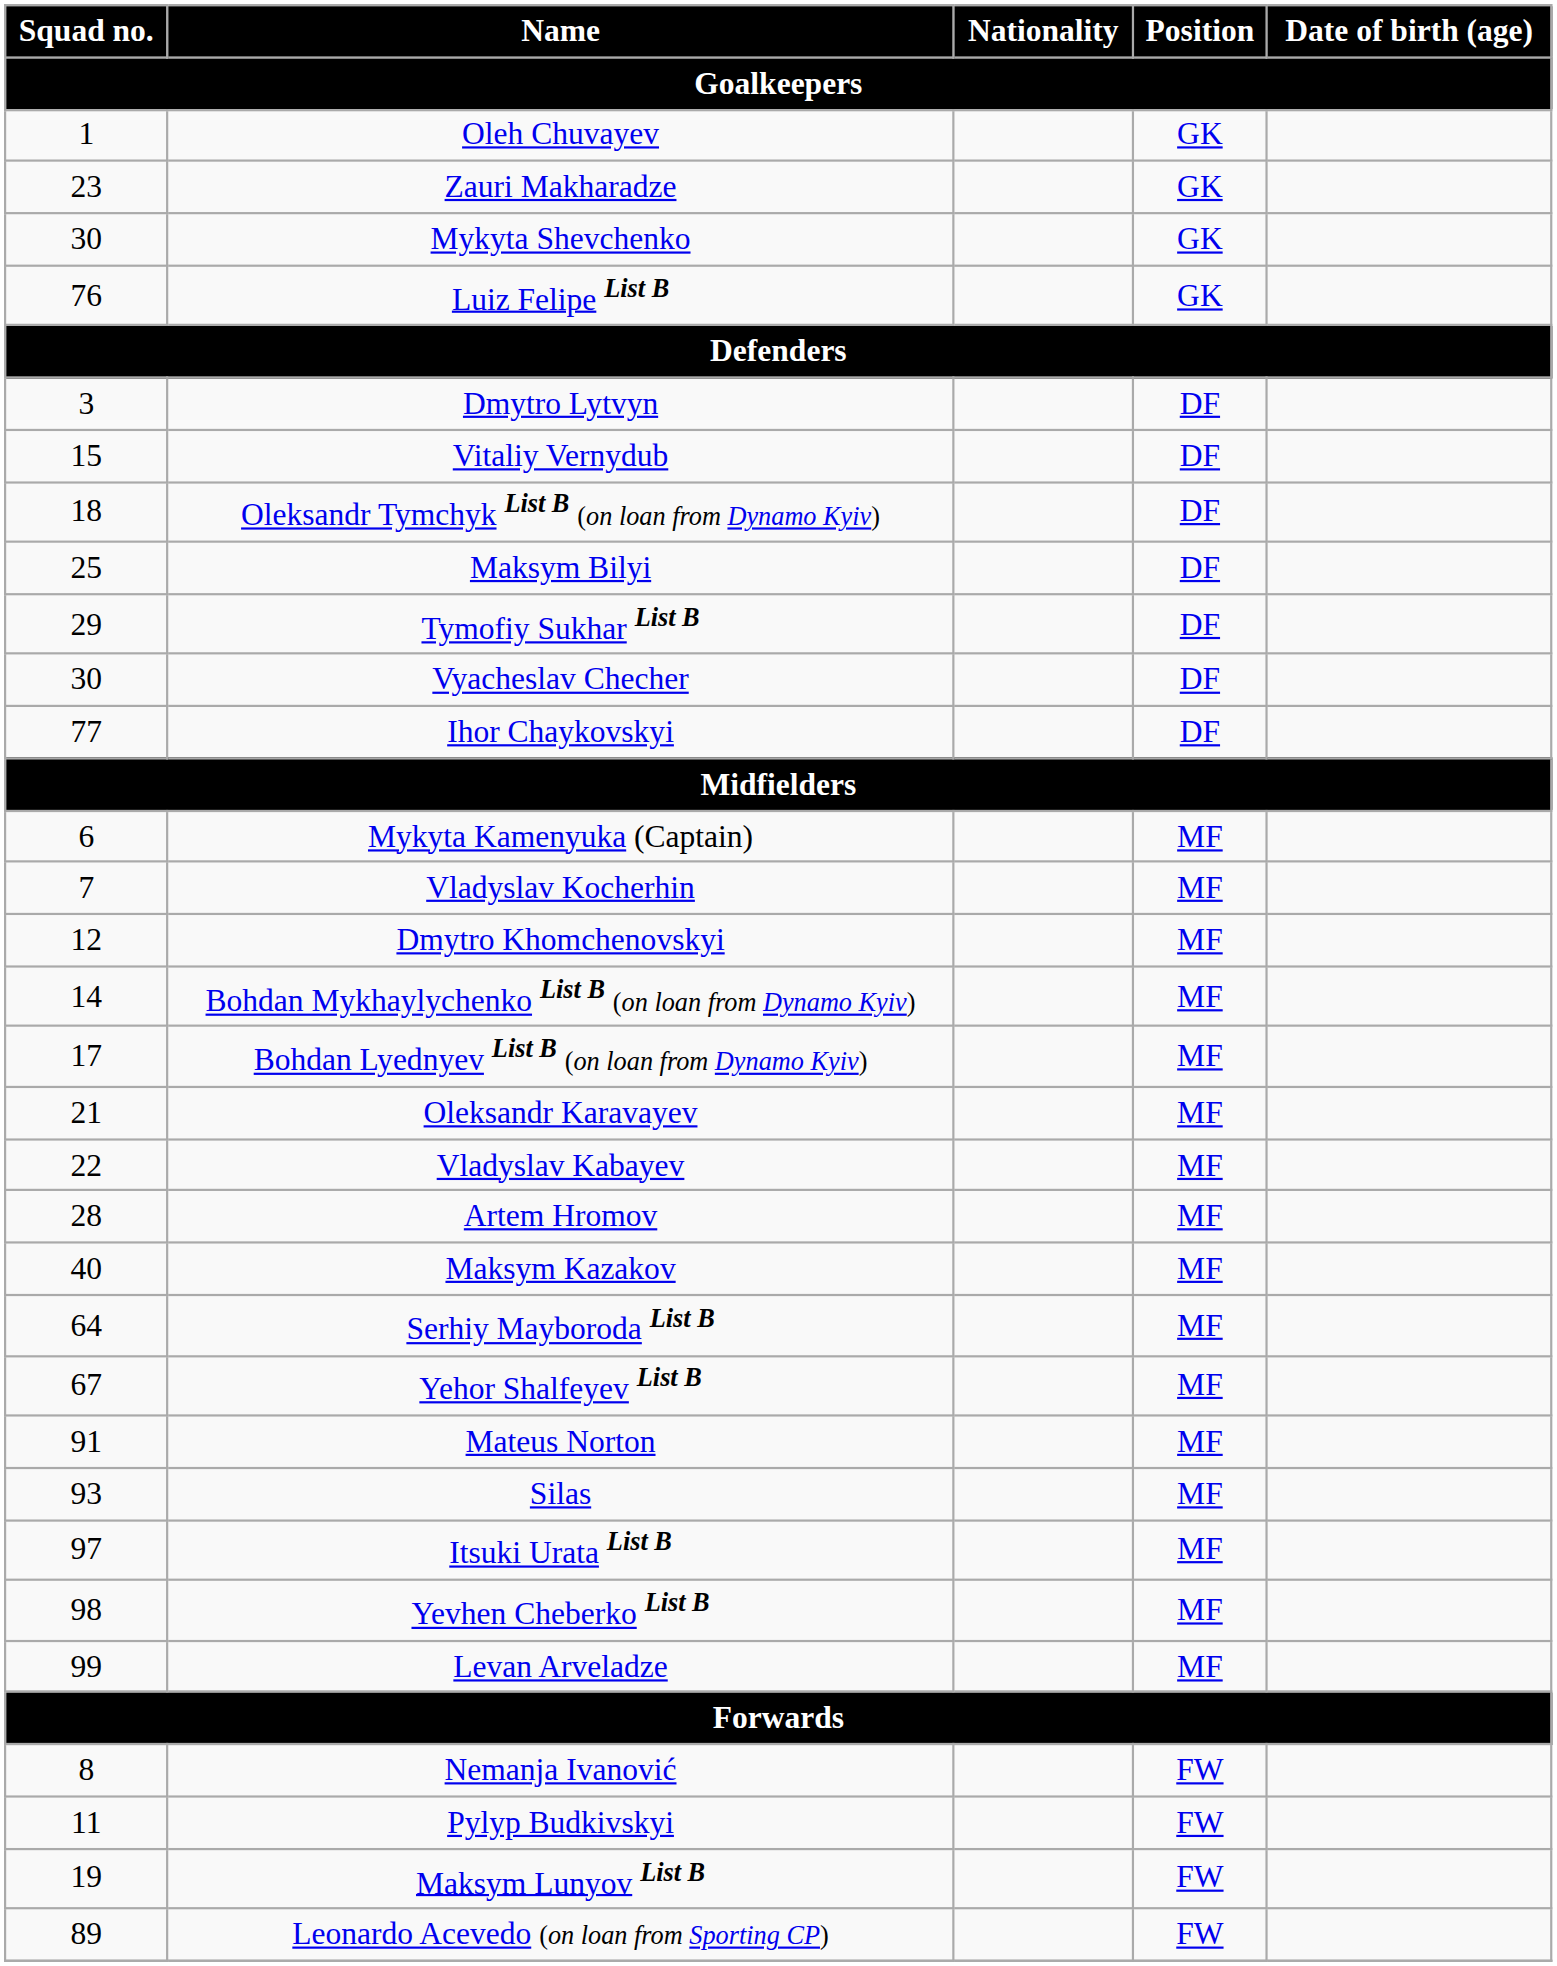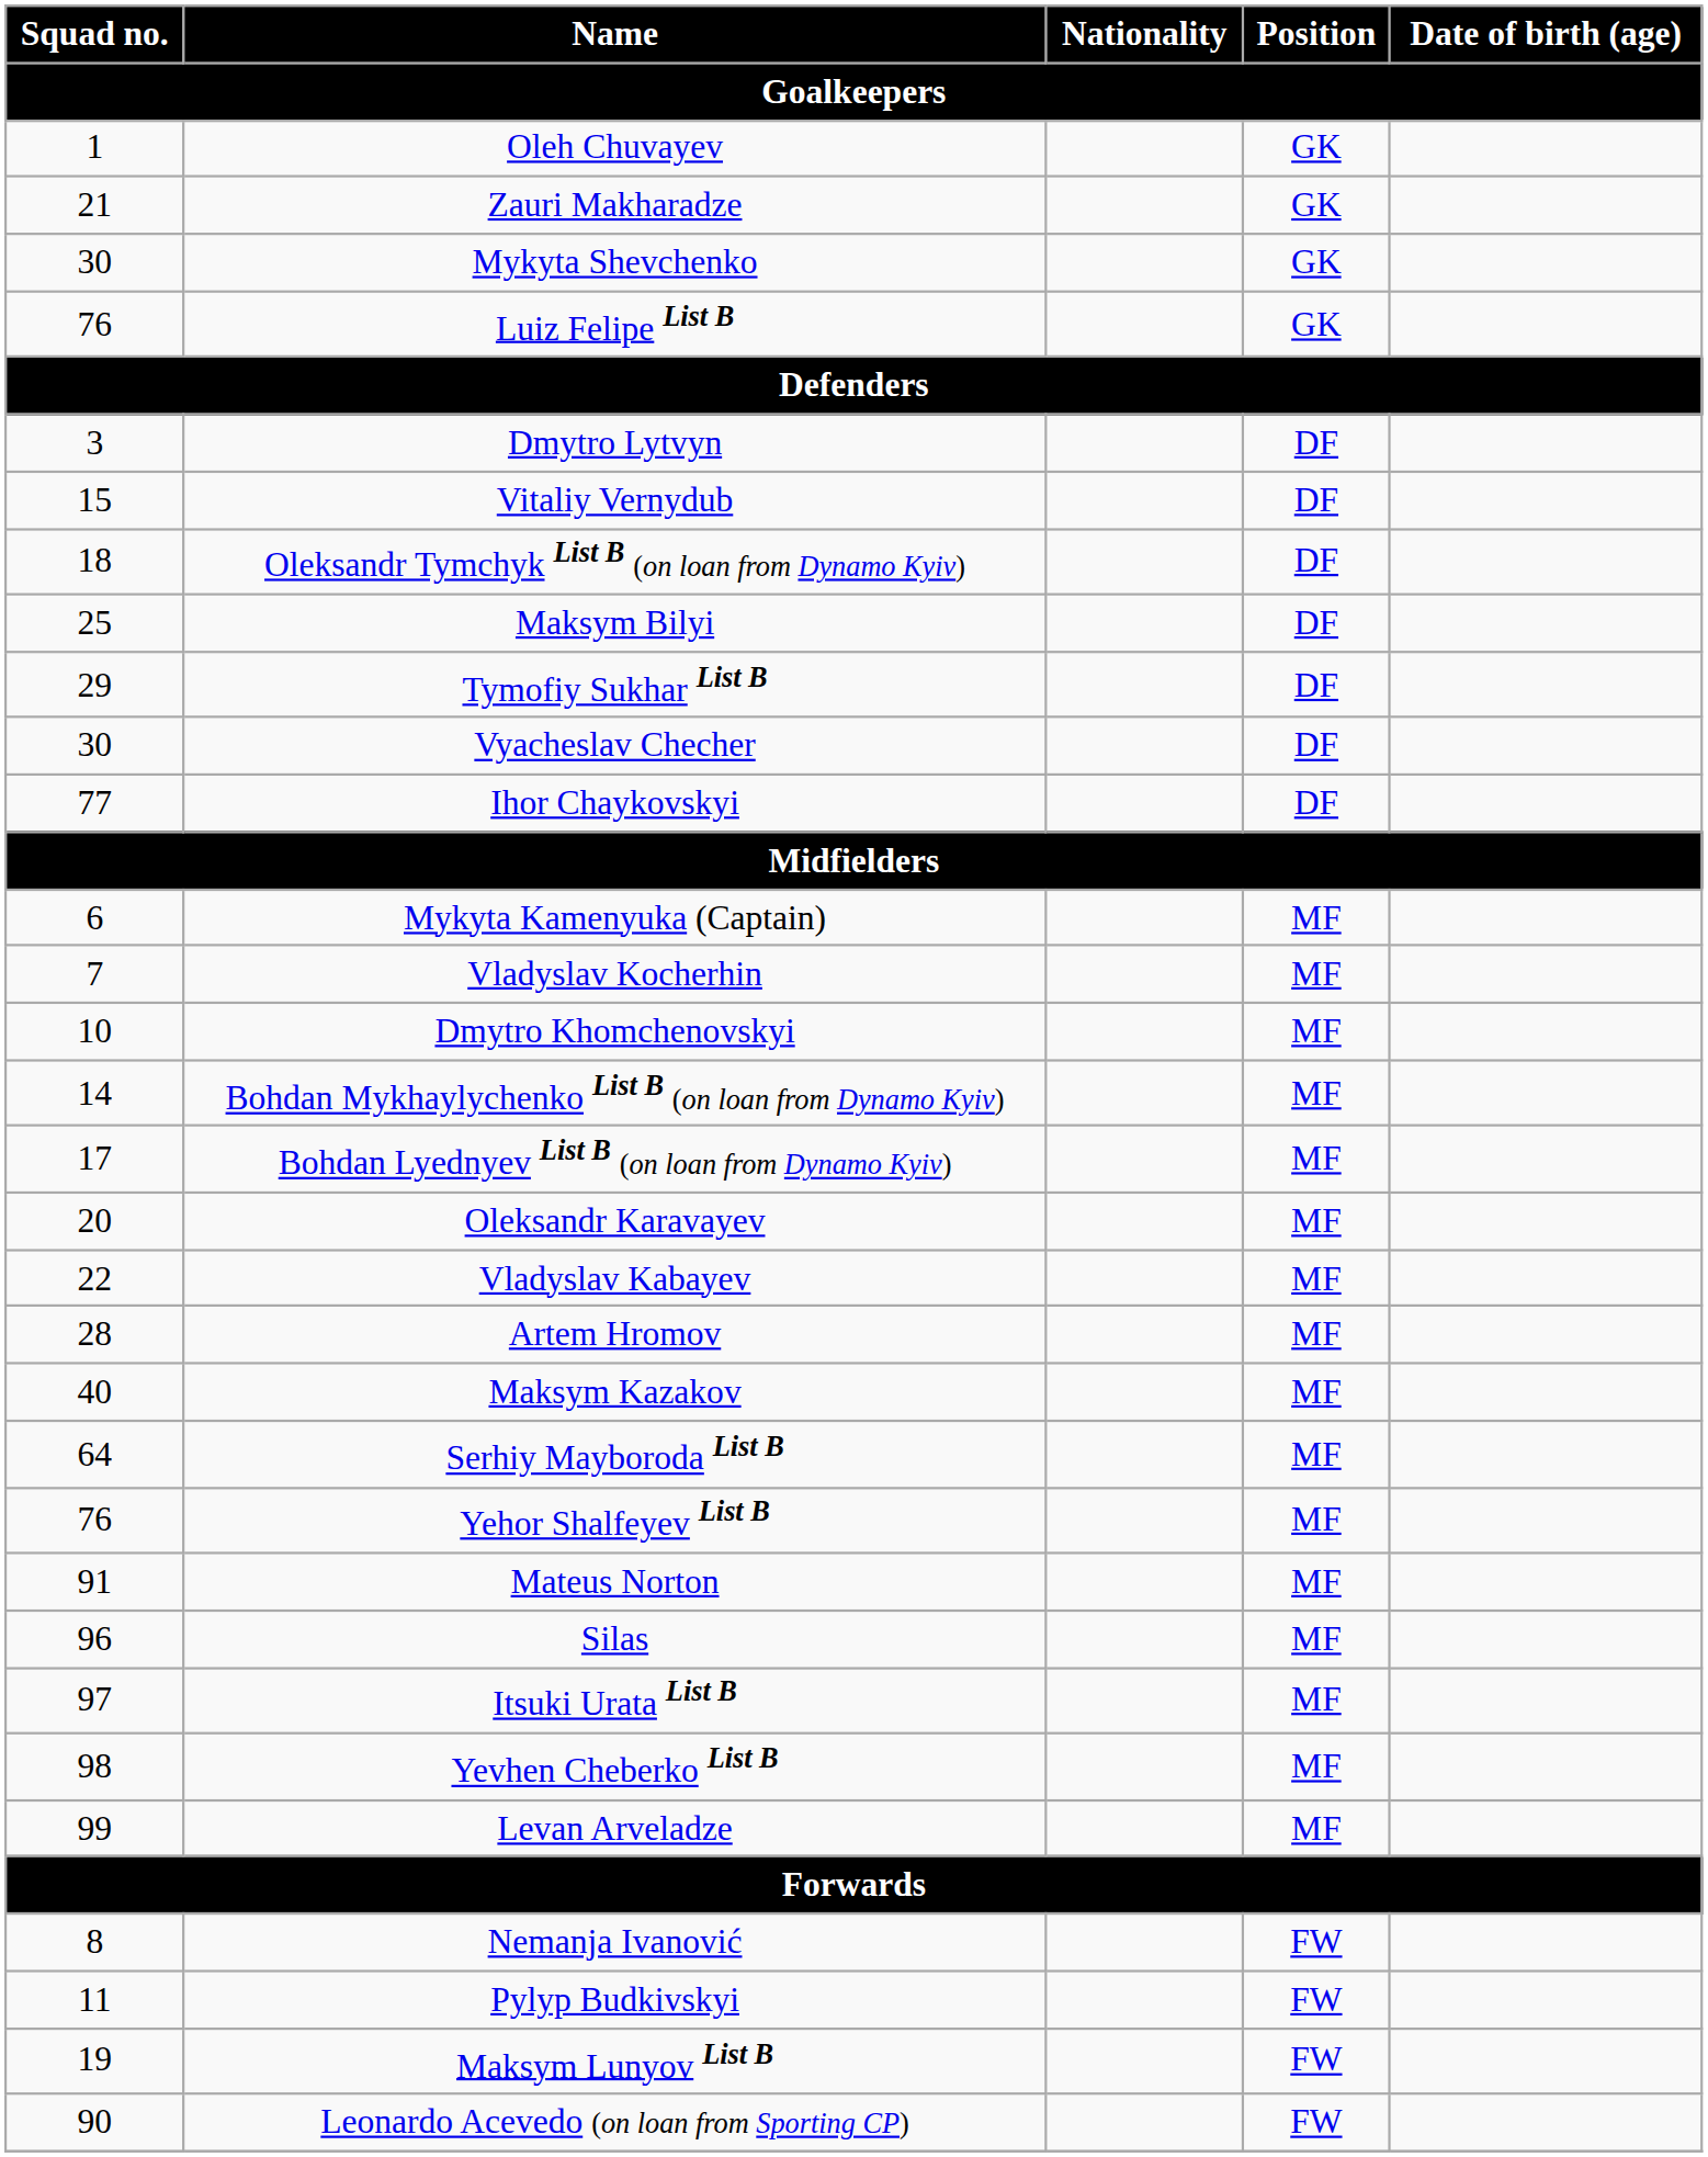 <table class="wikitable" style="text-align:center; font-size:90%; width:80%">
 <tr>
 <th style="background:black; color:#FFFFFF; text-align:center">Squad no.</th>
 <th style="background:black; color:#FFFFFF; text-align:center">Name</th>
 <th style="background:black; color:#FFFFFF; text-align:center">Nationality</th>
 <th style="background:black; color:#FFFFFF; text-align:center">Position</th>
 <th style="background:black; color:#FFFFFF; text-align:center">Date of birth (age)</th>
 </tr>
 <tr>
 <th colspan="6" style="background:black; color:#FFFFFF; text-align:center">Goalkeepers</th>
 </tr>
 <tr>
 <td>1</td>
 <td><a href='#'>Oleh Chuvayev</a></td>
 <td></td>
 <td><a href='#'>GK</a></td>
 <td></td>
 </tr>
 <tr>
-<td>23</td>
+<td>21</td>
 <td><a href='#'>Zauri Makharadze</a></td>
 <td></td>
 <td><a href='#'>GK</a></td>
 <td></td>
 </tr>
 <tr>
 <td>30</td>
 <td><a href='#'>Mykyta Shevchenko</a></td>
 <td></td>
 <td><a href='#'>GK</a></td>
 <td></td>
 </tr>
 <tr>
 <td>76</td>
 <td><a href='#'>Luiz Felipe</a> <sup><strong><em>List B</em></strong></sup></td>
 <td></td>
 <td><a href='#'>GK</a></td>
 <td></td>
 </tr>
 <tr>
 <th colspan="6" style="background:black; color:#FFFFFF; text-align:center">Defenders</th>
 </tr>
 <tr>
 <td>3</td>
 <td><a href='#'>Dmytro Lytvyn</a></td>
 <td></td>
 <td><a href='#'>DF</a></td>
 <td></td>
 </tr>
 <tr>
 <td>15</td>
 <td><a href='#'>Vitaliy Vernydub</a></td>
 <td></td>
 <td><a href='#'>DF</a></td>
 <td></td>
 </tr>
 <tr>
 <td>18</td>
 <td><a href='#'>Oleksandr Tymchyk</a> <sup><strong><em>List B</em></strong></sup> <small> (<em>on loan from <a href='#'>Dynamo Kyiv</a></em>)</small></td>
 <td></td>
 <td><a href='#'>DF</a></td>
 <td></td>
 </tr>
 <tr>
 <td>25</td>
 <td><a href='#'>Maksym Bilyi</a></td>
 <td></td>
 <td><a href='#'>DF</a></td>
 <td></td>
 </tr>
 <tr>
 <td>29</td>
 <td><a href='#'>Tymofiy Sukhar</a> <sup><strong><em>List B</em></strong></sup></td>
 <td></td>
 <td><a href='#'>DF</a></td>
 <td></td>
 </tr>
 <tr>
 <td>30</td>
 <td><a href='#'>Vyacheslav Checher</a></td>
 <td></td>
 <td><a href='#'>DF</a></td>
 <td></td>
 </tr>
 <tr>
 <td>77</td>
 <td><a href='#'>Ihor Chaykovskyi</a></td>
 <td></td>
 <td><a href='#'>DF</a></td>
 <td></td>
 </tr>
 <tr>
 <th colspan="6" style="background:black; color:#FFFFFF; text-align:center">Midfielders</th>
 </tr>
 <tr>
 <td>6</td>
 <td><a href='#'>Mykyta Kamenyuka</a> (Captain)</td>
 <td></td>
 <td><a href='#'>MF</a></td>
 <td></td>
 </tr>
 <tr>
 <td>7</td>
 <td><a href='#'>Vladyslav Kocherhin</a></td>
 <td></td>
 <td><a href='#'>MF</a></td>
 <td></td>
 </tr>
 <tr>
-<td>12</td>
+<td>10</td>
 <td><a href='#'>Dmytro Khomchenovskyi</a></td>
 <td></td>
 <td><a href='#'>MF</a></td>
 <td></td>
 </tr>
 <tr>
 <td>14</td>
 <td><a href='#'>Bohdan Mykhaylychenko</a> <sup><strong><em>List B</em></strong></sup> <small> (<em>on loan from <a href='#'>Dynamo Kyiv</a></em>)</small></td>
 <td></td>
 <td><a href='#'>MF</a></td>
 <td></td>
 </tr>
 <tr>
 <td>17</td>
 <td><a href='#'>Bohdan Lyednyev</a> <sup><strong><em>List B</em></strong></sup> <small> (<em>on loan from <a href='#'>Dynamo Kyiv</a></em>)</small></td>
 <td></td>
 <td><a href='#'>MF</a></td>
 <td></td>
 </tr>
 <tr>
-<td>21</td>
+<td>20</td>
 <td><a href='#'>Oleksandr Karavayev</a></td>
 <td></td>
 <td><a href='#'>MF</a></td>
 <td></td>
 </tr>
 <tr>
 <td>22</td>
 <td><a href='#'>Vladyslav Kabayev</a></td>
 <td></td>
 <td><a href='#'>MF</a></td>
 <td></td>
 </tr>
 <tr>
 <td>28</td>
 <td><a href='#'>Artem Hromov</a></td>
 <td></td>
 <td><a href='#'>MF</a></td>
 <td></td>
 </tr>
 <tr>
 <td>40</td>
 <td><a href='#'>Maksym Kazakov</a></td>
 <td></td>
 <td><a href='#'>MF</a></td>
 <td></td>
 </tr>
 <tr>
 <td>64</td>
 <td><a href='#'>Serhiy Mayboroda</a> <sup><strong><em>List B</em></strong></sup></td>
 <td></td>
 <td><a href='#'>MF</a></td>
 <td></td>
 </tr>
 <tr>
-<td>67</td>
+<td>76</td>
 <td><a href='#'>Yehor Shalfeyev</a> <sup><strong><em>List B</em></strong></sup></td>
 <td></td>
 <td><a href='#'>MF</a></td>
 <td></td>
 </tr>
 <tr>
 <td>91</td>
 <td><a href='#'>Mateus Norton</a></td>
 <td></td>
 <td><a href='#'>MF</a></td>
 <td></td>
 </tr>
 <tr>
-<td>93</td>
+<td>96</td>
 <td><a href='#'>Silas</a></td>
 <td></td>
 <td><a href='#'>MF</a></td>
 <td></td>
 </tr>
 <tr>
 <td>97</td>
 <td><a href='#'>Itsuki Urata</a> <sup><strong><em>List B</em></strong></sup></td>
 <td></td>
 <td><a href='#'>MF</a></td>
 <td></td>
 </tr>
 <tr>
 <td>98</td>
 <td><a href='#'>Yevhen Cheberko</a> <sup><strong><em>List B</em></strong></sup></td>
 <td></td>
 <td><a href='#'>MF</a></td>
 <td></td>
 </tr>
 <tr>
 <td>99</td>
 <td><a href='#'>Levan Arveladze</a></td>
 <td></td>
 <td><a href='#'>MF</a></td>
 <td></td>
 </tr>
 <tr>
 <th colspan="7" style="background:black; color:#FFFFFF; text-align:center">Forwards</th>
 </tr>
 <tr>
 <td>8</td>
 <td><a href='#'>Nemanja Ivanović</a></td>
 <td></td>
 <td><a href='#'>FW</a></td>
 <td></td>
 </tr>
 <tr>
 <td>11</td>
 <td><a href='#'>Pylyp Budkivskyi</a></td>
 <td></td>
 <td><a href='#'>FW</a></td>
 <td></td>
 </tr>
 <tr>
 <td>19</td>
 <td><a href='#'>Maksym Lunyov</a> <sup><strong><em>List B</em></strong></sup></td>
 <td></td>
 <td><a href='#'>FW</a></td>
 <td></td>
 </tr>
 <tr>
-<td>89</td>
+<td>90</td>
 <td><a href='#'>Leonardo Acevedo</a> <small> (<em>on loan from <a href='#'>Sporting CP</a></em>)</small></td>
 <td></td>
 <td><a href='#'>FW</a></td>
 <td></td>
 </tr>
 <tr>
 </tr>
 </table>
